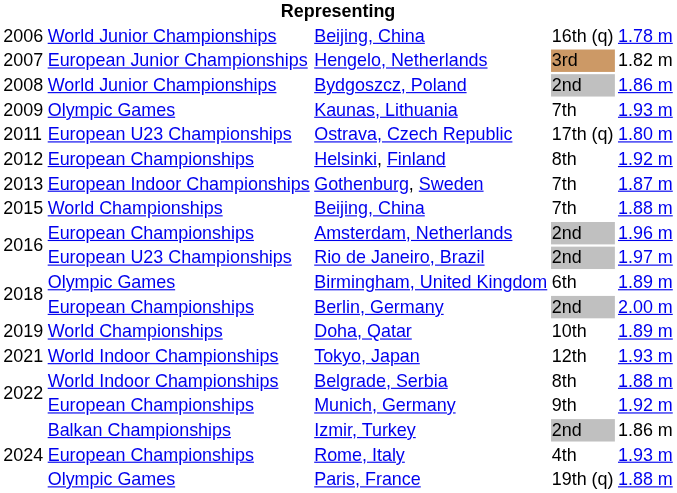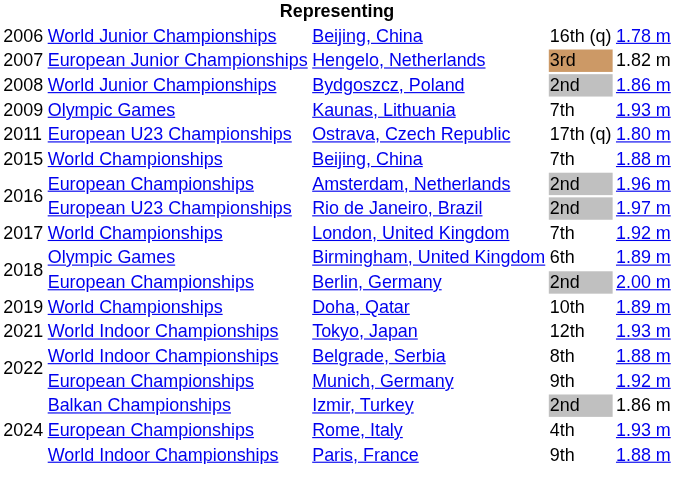 <table>
 <tr>
 <th colspan="5">Representing </th>
 </tr>
 <tr>
 <td>2006</td>
 <td><a href='#'>World Junior Championships</a></td>
 <td><a href='#'>Beijing, China</a></td>
 <td>16th (q)</td>
 <td><a href='#'>1.78 m</a></td>
 </tr>
 <tr>
 <td>2007</td>
 <td><a href='#'>European Junior Championships</a></td>
 <td><a href='#'>Hengelo, Netherlands</a></td>
 <td bgcolor=cc9966>3rd</td>
 <td>1.82 m</td>
 </tr>
 <tr>
 <td>2008</td>
 <td><a href='#'>World Junior Championships</a></td>
 <td><a href='#'>Bydgoszcz, Poland</a></td>
 <td bgcolor=silver>2nd</td>
 <td><a href='#'>1.86 m</a></td>
 </tr>
 <tr>
 <td>2009</td>
 <td><a href='#'>Olympic Games</a></td>
 <td><a href='#'>Kaunas, Lithuania</a></td>
 <td>7th</td>
 <td><a href='#'>1.93 m</a></td>
 </tr>
 <tr>
 <td>2011</td>
 <td><a href='#'>European U23 Championships</a></td>
 <td><a href='#'>Ostrava, Czech Republic</a></td>
 <td>17th (q)</td>
 <td><a href='#'>1.80 m</a></td>
 </tr>
 <tr>
-<td>2012</td>
-<td><a href='#'>European Championships</a></td>
-<td><a href='#'>Helsinki</a>, <a href='#'>Finland</a></td>
-<td>8th</td>
-<td><a href='#'>1.92 m</a></td>
-</tr>
-<tr>
-<td>2013</td>
-<td><a href='#'>European Indoor Championships</a></td>
-<td><a href='#'>Gothenburg</a>, <a href='#'>Sweden</a></td>
-<td>7th</td>
-<td><a href='#'>1.87 m</a></td>
-</tr>
-<tr>
 <td>2015</td>
 <td><a href='#'>World Championships</a></td>
 <td><a href='#'>Beijing, China</a></td>
 <td>7th</td>
 <td><a href='#'>1.88 m</a></td>
 </tr>
 <tr>
 <td rowspan=2>2016</td>
 <td><a href='#'>European Championships</a></td>
 <td><a href='#'>Amsterdam, Netherlands</a></td>
 <td bgcolor=silver>2nd</td>
 <td><a href='#'>1.96 m</a></td>
 </tr>
 <tr>
 <td><a href='#'>European U23 Championships</a></td>
 <td><a href='#'>Rio de Janeiro, Brazil</a></td>
 <td bgcolor=silver>2nd</td>
 <td><a href='#'>1.97 m</a></td>
+</tr>
+<tr>
+<td>2017</td>
+<td><a href='#'>World Championships</a></td>
+<td><a href='#'>London, United Kingdom</a></td>
+<td>7th</td>
+<td><a href='#'>1.92 m</a></td>
 </tr>
 <tr>
 <td rowspan=2>2018</td>
 <td><a href='#'>Olympic Games</a></td>
 <td><a href='#'>Birmingham, United Kingdom</a></td>
 <td>6th</td>
 <td><a href='#'>1.89 m</a></td>
 </tr>
 <tr>
 <td><a href='#'>European Championships</a></td>
 <td><a href='#'>Berlin, Germany</a></td>
 <td bgcolor="silver">2nd</td>
 <td><a href='#'>2.00 m</a></td>
 </tr>
 <tr>
 <td>2019</td>
 <td><a href='#'>World Championships</a></td>
 <td><a href='#'>Doha, Qatar</a></td>
 <td>10th</td>
 <td><a href='#'>1.89 m</a></td>
 </tr>
 <tr>
 <td>2021</td>
 <td><a href='#'>World Indoor Championships</a></td>
 <td><a href='#'>Tokyo, Japan</a></td>
 <td>12th</td>
 <td><a href='#'>1.93 m</a></td>
 </tr>
 <tr>
 <td rowspan=2>2022</td>
 <td><a href='#'>World Indoor Championships</a></td>
 <td><a href='#'>Belgrade, Serbia</a></td>
 <td>8th</td>
 <td><a href='#'>1.88 m</a></td>
 </tr>
 <tr>
 <td><a href='#'>European Championships</a></td>
 <td><a href='#'>Munich, Germany</a></td>
 <td>9th</td>
 <td><a href='#'>1.92 m</a></td>
 </tr>
 <tr>
 <td rowspan=3>2024</td>
 <td><a href='#'>Balkan Championships</a></td>
 <td><a href='#'>Izmir, Turkey</a></td>
 <td bgcolor=silver>2nd</td>
 <td>1.86 m</td>
 </tr>
 <tr>
 <td><a href='#'>European Championships</a></td>
 <td><a href='#'>Rome, Italy</a></td>
 <td>4th</td>
 <td><a href='#'>1.93 m</a></td>
 </tr>
 <tr>
-<td><a href='#'>Olympic Games</a></td>
+<td><a href='#'>World Indoor Championships</a></td>
 <td><a href='#'>Paris, France</a></td>
-<td>19th (q)</td>
+<td>9th</td>
 <td><a href='#'>1.88 m</a></td>
 </tr>
 </table>
